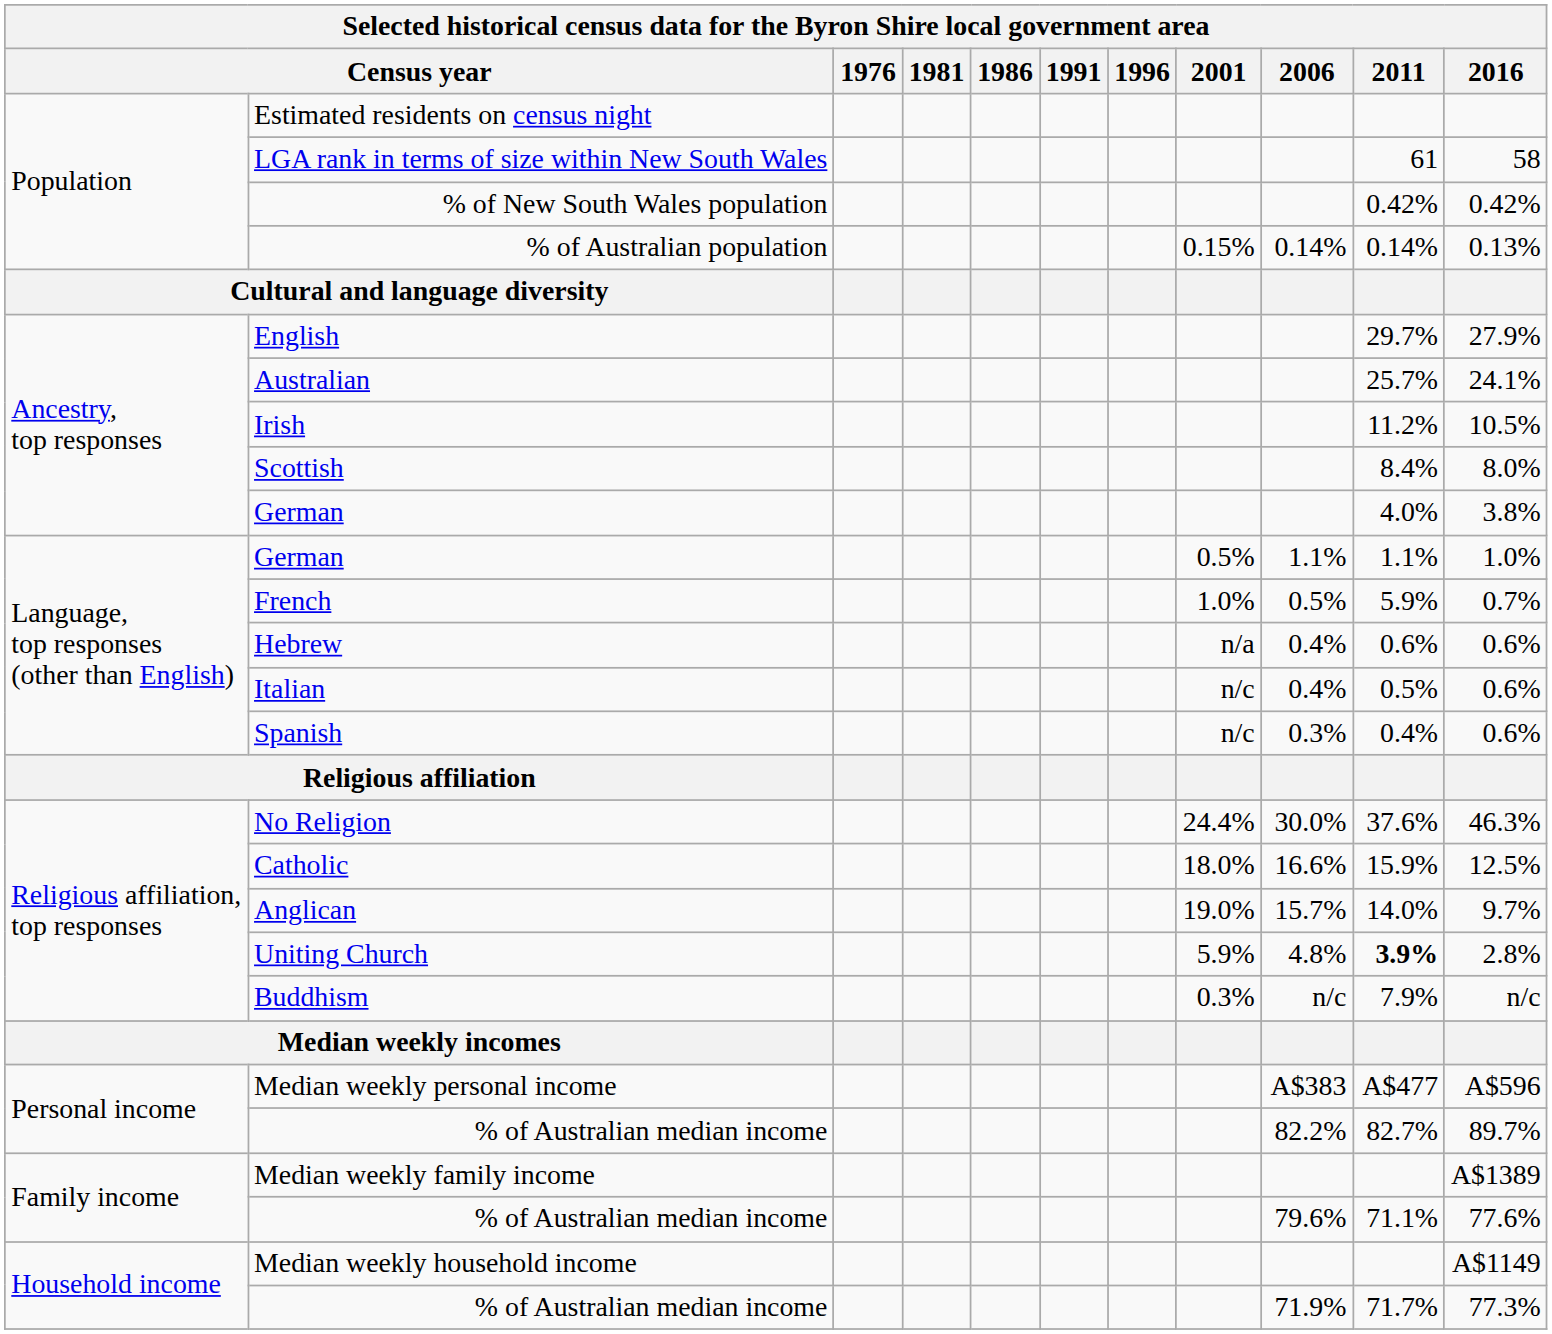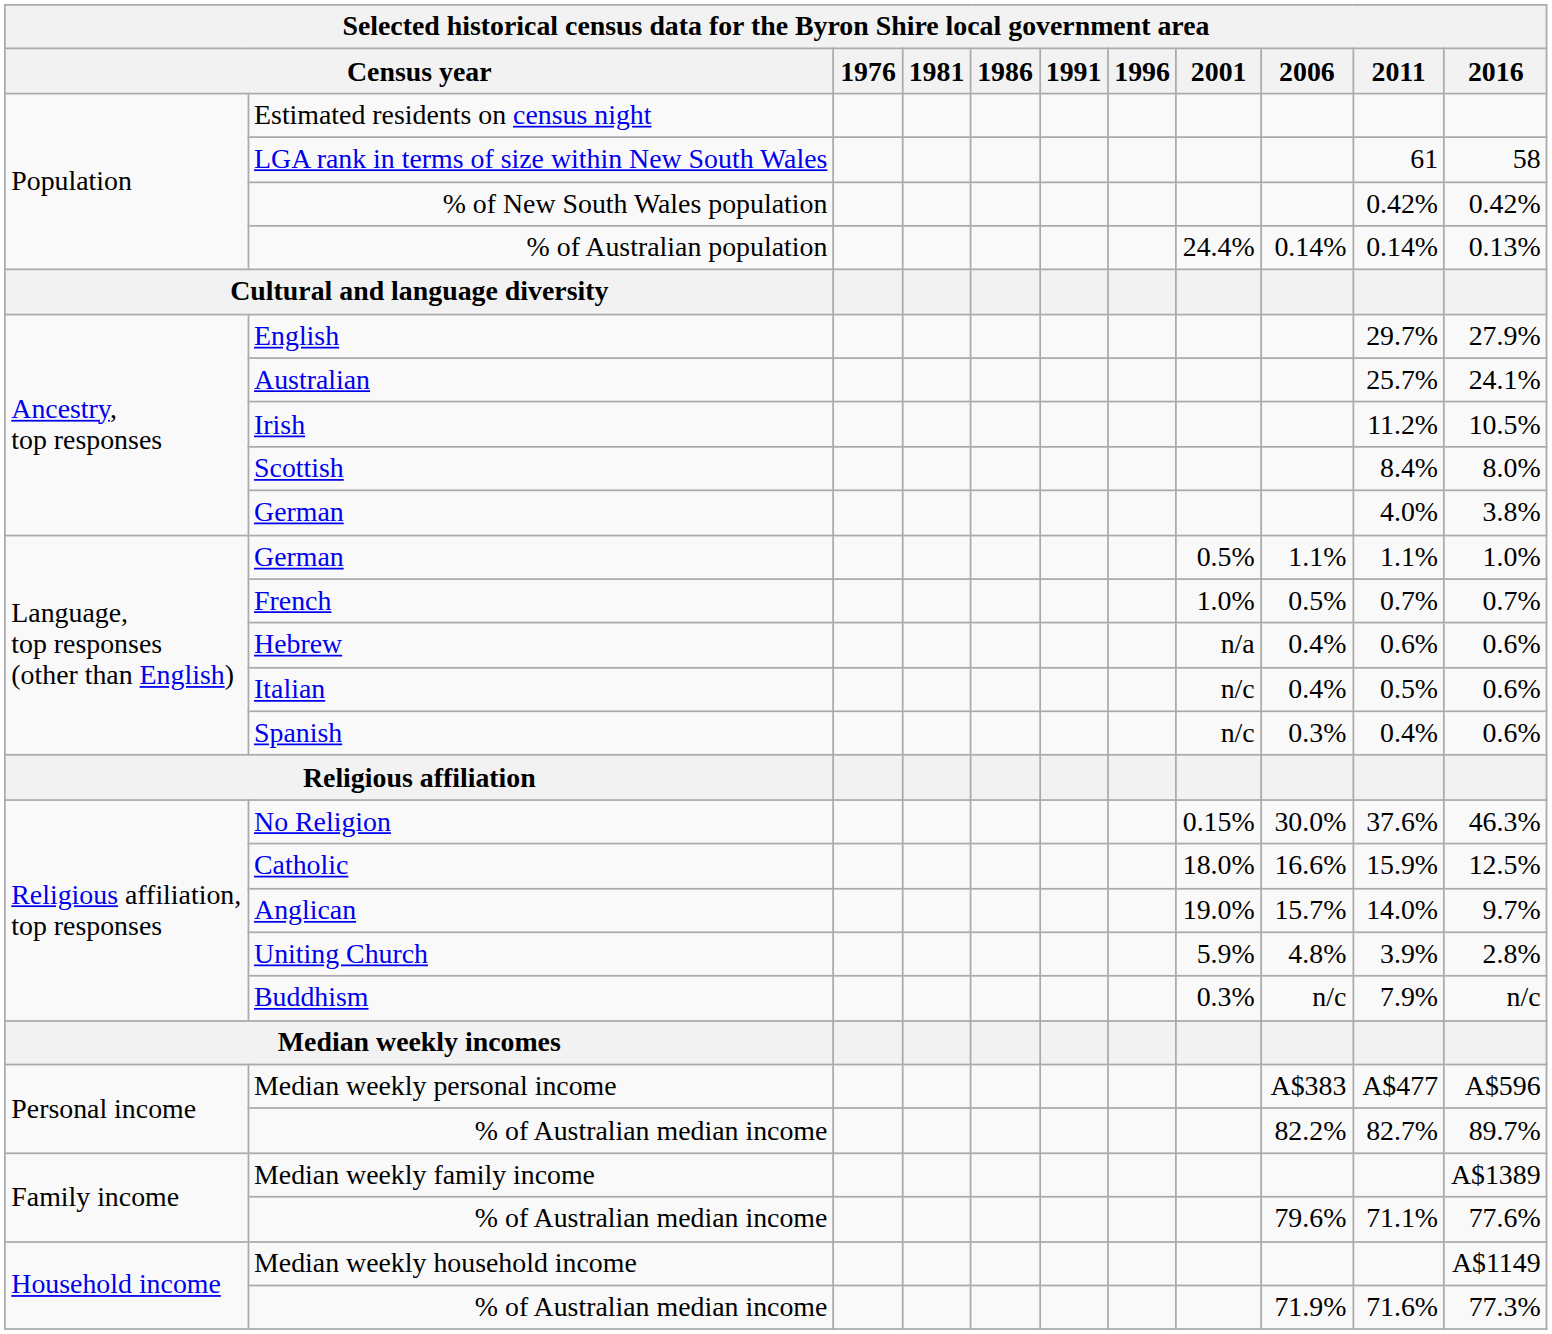 <table class="wikitable">
 <tr>
 <th colspan=12>Selected historical census data for the Byron Shire local government area</th>
 </tr>
 <tr>
 <th colspan=3>Census year</th>
 <th>1976</th>
 <th>1981</th>
 <th>1986</th>
 <th>1991</th>
 <th>1996</th>
 <th>2001</th>
 <th>2006</th>
 <th>2011</th>
 <th>2016</th>
 </tr>
 <tr>
 <td rowspan=4 colspan="2">Population</td>
 <td>Estimated residents on <a href='#'>census night</a></td>
 <td align="right"></td>
 <td align="right"> </td>
 <td align="right"> </td>
 <td align="right"> </td>
 <td align="right"> </td>
 <td align="right"> </td>
 <td align="right"> </td>
 <td align="right"> </td>
 <td align="right"> </td>
 </tr>
 <tr>
 <td align="right"><a href='#'>LGA rank in terms of size within New South Wales</a></td>
 <td align="right"></td>
 <td align="right"></td>
 <td align="right"></td>
 <td align="right"></td>
 <td align="right"></td>
 <td align="right"></td>
 <td align="right"></td>
 <td align="right">61</td>
 <td align="right"> 58</td>
 </tr>
 <tr>
 <td align="right">% of New South Wales population</td>
 <td align="right"></td>
 <td align="right"></td>
 <td align="right"></td>
 <td align="right"></td>
 <td align="right"></td>
 <td align="right"></td>
 <td align="right"></td>
 <td align="right">0.42%</td>
 <td align= "right"> 0.42%</td>
 </tr>
 <tr>
 <td align="right">% of Australian population</td>
 <td align="right"></td>
 <td align="right"></td>
 <td align="right"></td>
 <td align="right"></td>
 <td align="right"></td>
-<td align="right">0.15%</td>
+<td align="right">24.4%</td>
 <td align="right"> 0.14%</td>
 <td align="right"> 0.14%</td>
 <td align="right"> 0.13%</td>
 </tr>
 <tr>
 <th colspan=3>Cultural and language diversity</th>
 <th></th>
 <th></th>
 <th></th>
 <th></th>
 <th></th>
 <th></th>
 <th></th>
 <th></th>
 <th></th>
 </tr>
 <tr>
 <td rowspan=5 colspan=2><a href='#'>Ancestry</a>,<br>top responses</td>
 <td><a href='#'>English</a></td>
 <td align="right"></td>
 <td align="right"></td>
 <td align="right"></td>
 <td align="right"></td>
 <td align="right"></td>
 <td align="right"></td>
 <td align="right"></td>
 <td align="right">29.7%</td>
 <td align="right"> 27.9%</td>
 </tr>
 <tr>
 <td><a href='#'>Australian</a></td>
 <td align="right"></td>
 <td align="right"></td>
 <td align="right"></td>
 <td align="right"></td>
 <td align="right"></td>
 <td align="right"></td>
 <td align="right"></td>
 <td align="right">25.7%</td>
 <td align="right"> 24.1%</td>
 </tr>
 <tr>
 <td><a href='#'>Irish</a></td>
 <td align="right"></td>
 <td align="right"></td>
 <td align="right"></td>
 <td align="right"></td>
 <td align="right"></td>
 <td align="right"></td>
 <td align="right"></td>
 <td align="right">11.2%</td>
 <td align="right"> 10.5%</td>
 </tr>
 <tr>
 <td><a href='#'>Scottish</a></td>
 <td align="right"></td>
 <td align="right"></td>
 <td align="right"></td>
 <td align="right"></td>
 <td align="right"></td>
 <td align="right"></td>
 <td align="right"></td>
 <td align="right">8.4%</td>
 <td align="right"> 8.0%</td>
 </tr>
 <tr>
 <td><a href='#'>German</a></td>
 <td align="right"></td>
 <td align="right"></td>
 <td align="right"></td>
 <td align="right"></td>
 <td align="right"></td>
 <td align="right"></td>
 <td align="right"></td>
 <td align="right">4.0%</td>
 <td align="right"> 3.8%</td>
 </tr>
 <tr>
 <td rowspan=5 colspan=2>Language,<br>top responses<br>(other than <a href='#'>English</a>)</td>
 <td><a href='#'>German</a></td>
 <td align="right"></td>
 <td align="right"></td>
 <td align="right"></td>
 <td align="right"></td>
 <td align="right"></td>
 <td align="right">0.5%</td>
 <td align="right"> 1.1%</td>
 <td align="right"> 1.1%</td>
 <td align="right"> 1.0%</td>
 </tr>
 <tr>
 <td><a href='#'>French</a></td>
 <td align="right"></td>
 <td align="right"></td>
 <td align="right"></td>
 <td align="right"></td>
 <td align="right"></td>
 <td align="right">1.0%</td>
 <td align="right"> 0.5%</td>
-<td align="right"> 5.9%</td>
+<td align="right"> 0.7%</td>
 <td align="right"> 0.7%</td>
 </tr>
 <tr>
 <td><a href='#'>Hebrew</a></td>
 <td align="right"></td>
 <td align="right"></td>
 <td align="right"></td>
 <td align="right"></td>
 <td align="right"></td>
 <td align="right">n/a</td>
 <td align="right"> 0.4%</td>
 <td align="right"> 0.6%</td>
 <td align="right"> 0.6%</td>
 </tr>
 <tr>
 <td><a href='#'>Italian</a></td>
 <td align="right"></td>
 <td align="right"></td>
 <td align="right"></td>
 <td align="right"></td>
 <td align="right"></td>
 <td align="right">n/c</td>
 <td align="right"> 0.4%</td>
 <td align="right"> 0.5%</td>
 <td align="right"> 0.6%</td>
 </tr>
 <tr>
 <td><a href='#'>Spanish</a></td>
 <td align="right"></td>
 <td align="right"></td>
 <td align="right"></td>
 <td align="right"></td>
 <td align="right"></td>
 <td align="right">n/c</td>
 <td align="right"> 0.3%</td>
 <td align="right"> 0.4%</td>
 <td align="right"> 0.6%</td>
 </tr>
 <tr>
 <th colspan=3>Religious affiliation</th>
 <th></th>
 <th></th>
 <th></th>
 <th></th>
 <th></th>
 <th></th>
 <th></th>
 <th></th>
 <th></th>
 </tr>
 <tr>
 <td rowspan=5 colspan=2><a href='#'>Religious</a> affiliation,<br>top responses</td>
 <td><a href='#'>No Religion</a></td>
 <td align="right"></td>
 <td align="right"></td>
 <td align="right"></td>
 <td align="right"></td>
 <td align="right"></td>
-<td align="right">24.4%</td>
+<td align="right">0.15%</td>
 <td align="right"> 30.0%</td>
 <td align="right"> 37.6%</td>
 <td align="right"> 46.3%</td>
 </tr>
 <tr>
 <td><a href='#'>Catholic</a></td>
 <td align="right"></td>
 <td align="right"></td>
 <td align="right"></td>
 <td align="right"></td>
 <td align="right"></td>
 <td align="right">18.0%</td>
 <td align="right"> 16.6%</td>
 <td align="right"> 15.9%</td>
 <td align="right"> 12.5%</td>
 </tr>
 <tr>
 <td><a href='#'>Anglican</a></td>
 <td align="right"></td>
 <td align="right"></td>
 <td align="right"></td>
 <td align="right"></td>
 <td align="right"></td>
 <td align="right">19.0%</td>
 <td align="right"> 15.7%</td>
 <td align="right"> 14.0%</td>
 <td align="right"> 9.7%</td>
 </tr>
 <tr>
 <td><a href='#'>Uniting Church</a></td>
 <td align="right"></td>
 <td align="right"></td>
 <td align="right"></td>
 <td align="right"></td>
 <td align="right"></td>
 <td align="right">5.9%</td>
 <td align="right"> 4.8%</td>
-<td align="right"><strong> 3.9%</strong></td>
+<td align="right"> 3.9%</td>
 <td align="right"> 2.8%</td>
 </tr>
 <tr>
 <td><a href='#'>Buddhism</a></td>
 <td align="right"></td>
 <td align="right"></td>
 <td align="right"></td>
 <td align="right"></td>
 <td align="right"></td>
 <td align="right">0.3%</td>
 <td align="right">n/c</td>
 <td align="right"> 7.9%</td>
 <td align="right">n/c</td>
 </tr>
 <tr>
 <th colspan=3>Median weekly incomes</th>
 <th></th>
 <th></th>
 <th></th>
 <th></th>
 <th></th>
 <th></th>
 <th></th>
 <th></th>
 <th></th>
 </tr>
 <tr>
 <td rowspan=2 colspan=2>Personal income</td>
 <td>Median weekly personal income</td>
 <td align="right"></td>
 <td align="right"></td>
 <td align="right"></td>
 <td align="right"></td>
 <td align="right"></td>
 <td align="right"></td>
 <td align="right">A$383</td>
 <td align="right">A$477</td>
 <td align="right">A$596</td>
 </tr>
 <tr>
 <td align="right">% of Australian median income</td>
 <td align="right"></td>
 <td align="right"></td>
 <td align="right"></td>
 <td align="right"></td>
 <td align="right"></td>
 <td align="right"></td>
 <td align="right">82.2%</td>
 <td align="right"> 82.7%</td>
 <td align="right"> 89.7%</td>
 </tr>
 <tr>
 <td rowspan=2 colspan=2>Family income</td>
 <td>Median weekly family income</td>
 <td align="right"></td>
 <td align="right"></td>
 <td align="right"></td>
 <td align="right"></td>
 <td align="right"></td>
 <td align="right"></td>
 <td align="right"></td>
 <td align="right"></td>
 <td align="right">A$1389</td>
 </tr>
 <tr>
 <td align="right">% of Australian median income</td>
 <td align="right"></td>
 <td align="right"></td>
 <td align="right"></td>
 <td align="right"></td>
 <td align="right"></td>
 <td align="right"></td>
 <td align="right">79.6%</td>
 <td align="right"> 71.1%</td>
 <td align="right">77.6%</td>
 </tr>
 <tr>
 <td rowspan=2 colspan=2><a href='#'>Household income</a></td>
 <td>Median weekly household income</td>
 <td align="right"></td>
 <td align="right"></td>
 <td align="right"></td>
 <td align="right"></td>
 <td align="right"></td>
 <td align="right"></td>
 <td align="right"></td>
 <td align="right"></td>
 <td align="right">A$1149</td>
 </tr>
 <tr>
 <td align="right">% of Australian median income</td>
 <td align="right"></td>
 <td align="right"></td>
 <td align="right"></td>
 <td align="right"></td>
 <td align="right"></td>
 <td align="right"></td>
 <td align="right">71.9%</td>
-<td align="right"> 71.7%</td>
+<td align="right"> 71.6%</td>
 <td align="right">77.3%</td>
 </tr>
 </table>
